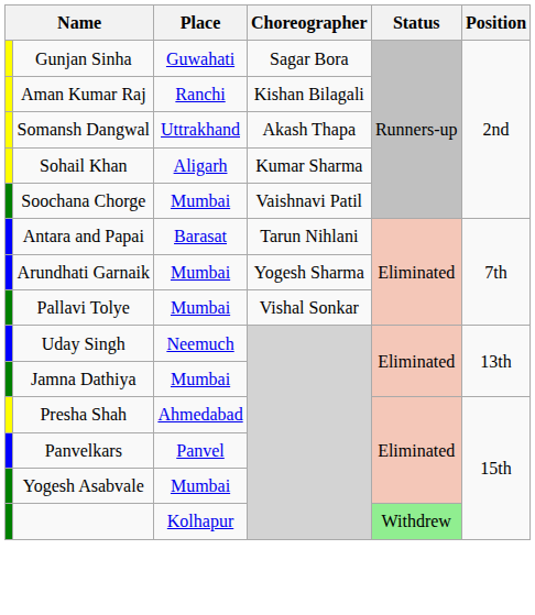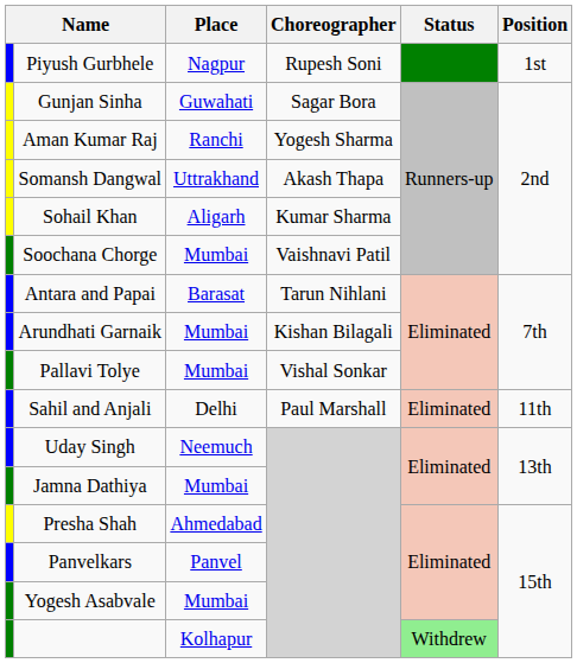 <table class="wikitable sortable" style=" text-align:center; font-size:100%;  line-height:25px; width:auto;">
 <tr>
 <th colspan="2">Name</th>
 <th>Place</th>
 <th>Choreographer</th>
 <th>Status</th>
 <th>Position</th>
+</tr>
+<tr>
+<td bgcolor="blue"></td>
+<td>Piyush Gurbhele</td>
+<td><a href='#'>Nagpur</a></td>
+<td>Rupesh Soni</td>
+<td style="background:green;; text-align:center;"></td>
+<td>1st</td>
 </tr>
 <tr>
 <td Bgcolor=yellow></td>
 <td>Gunjan Sinha</td>
 <td><a href='#'>Guwahati</a></td>
 <td>Sagar Bora</td>
 <td rowspan="5" style="background:silver;; text-align:center;">Runners-up<br></td>
 <td rowspan="5">2nd</td>
 </tr>
 <tr>
 <td bgcolor="yellow"></td>
 <td>Aman Kumar Raj</td>
 <td><a href='#'>Ranchi</a></td>
-<td>Kishan Bilagali</td>
+<td>Yogesh Sharma</td>
 </tr>
 <tr>
 <td bgcolor="yellow"></td>
 <td>Somansh Dangwal </td>
 <td><a href='#'>Uttrakhand</a></td>
 <td>Akash Thapa</td>
 </tr>
 <tr>
 <td bgcolor="yellow"></td>
 <td>Sohail Khan</td>
 <td><a href='#'>Aligarh</a></td>
 <td>Kumar Sharma</td>
 </tr>
 <tr>
 <td bgcolor="green"></td>
 <td>Soochana Chorge</td>
 <td><a href='#'>Mumbai</a></td>
 <td>Vaishnavi Patil</td>
 </tr>
 <tr>
 <td bgcolor="blue"></td>
 <td>Antara and Papai </td>
 <td><a href='#'>Barasat</a></td>
 <td>Tarun Nihlani</td>
 <td rowspan="3" style="background:#f4c7b8;; text-align:center;">Eliminated<br></td>
 <td rowspan="3">7th</td>
 </tr>
 <tr>
 <td bgcolor="blue"></td>
 <td>Arundhati Garnaik</td>
 <td><a href='#'>Mumbai</a></td>
-<td>Yogesh Sharma</td>
+<td>Kishan Bilagali</td>
 </tr>
 <tr>
 <td bgcolor="green"></td>
 <td>Pallavi Tolye</td>
 <td><a href='#'>Mumbai</a></td>
 <td>Vishal Sonkar</td>
+</tr>
+<tr>
+<td bgcolor="blue"></td>
+<td>Sahil and Anjali</td>
+<td>Delhi</td>
+<td>Paul Marshall</td>
+<td style="background:#f4c7b8;; text-align:center;">Eliminated<br></td>
+<td>11th</td>
 </tr>
 <tr>
 <td bgcolor="blue"></td>
 <td>Uday Singh</td>
 <td><a href='#'>Neemuch</a></td>
 <td rowspan="6" bgcolor="lightgrey"></td>
 <td rowspan="2" style="background:#f4c7b8;; text-align:center;">Eliminated<br></td>
 <td rowspan="2">13th</td>
 </tr>
 <tr>
 <td bgcolor="green"></td>
 <td>Jamna Dathiya</td>
 <td><a href='#'>Mumbai</a></td>
 </tr>
 <tr>
 <td bgcolor="yellow"></td>
 <td>Presha Shah</td>
 <td><a href='#'>Ahmedabad</a></td>
 <td rowspan="3" style="background:#f4c7b8;; text-align:center;">Eliminated<br></td>
 <td rowspan="4">15th</td>
 </tr>
 <tr>
 <td bgcolor="blue"></td>
 <td>Panvelkars</td>
 <td><a href='#'>Panvel</a></td>
 </tr>
 <tr>
 <td bgcolor="green"></td>
 <td>Yogesh Asabvale</td>
 <td><a href='#'>Mumbai</a></td>
 </tr>
 <tr>
 <td Bgcolor=green></td>
 <td></td>
 <td><a href='#'>Kolhapur</a></td>
 <td style="background:lightgreen;; text-align:center;">Withdrew<br></td>
 </tr>
 <tr>
 </tr>
 </table>
